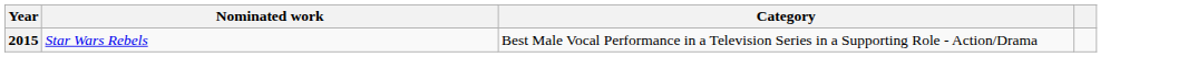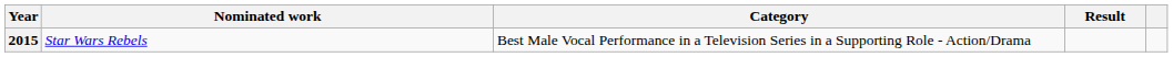 <table class=wikitable>
 <tr>
 <th scope="col" style="width:1em;">Year</th>
 <th scope="col" style="width:30em;">Nominated work</th>
 <th scope="col" style="width:38em;">Category</th>
+<th scope="col" style="width:5em;">Result</th>
 <th scope="col" style="width:1em;"></th>
 </tr>
 <tr>
 <th scope="row">2015</th>
 <td><em><a href='#'>Star Wars Rebels</a></em></td>
 <td>Best Male Vocal Performance in a Television Series in a Supporting Role - Action/Drama</td>
+<td></td>
 <td style="text-align:center;"></td>
 </tr>
 </table>
